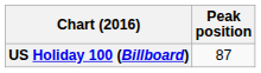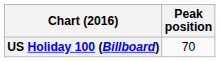 <table class="wikitable plainrowheaders">
 <tr>
 <th scope="col">Chart (2016)</th>
 <th scope="col">Peak<br>position</th>
 </tr>
 <tr>
 <th scope="row">US <a href='#'>Holiday 100</a> (<a href='#'><em>Billboard</em></a>)</th>
-<td style="text-align:center;">87</td>
+<td style="text-align:center;">70</td>
 </tr>
 </table>
